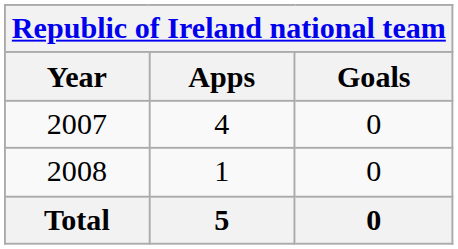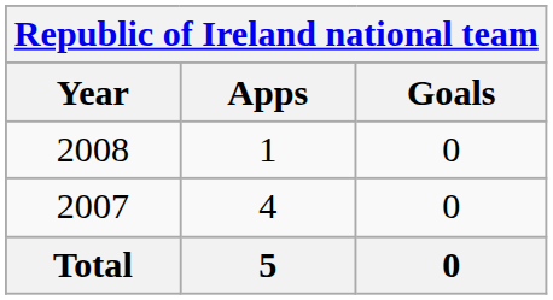 <table class="wikitable" style="text-align:center">
 <tr>
 <th colspan=3><a href='#'>Republic of Ireland national team</a></th>
 </tr>
 <tr>
 <th>Year</th>
 <th>Apps</th>
 <th>Goals</th>
 </tr>
 <tr>
-<td>2007</td>
-<td>4</td>
+<td>2008</td>
+<td>1</td>
 <td>0</td>
 </tr>
 <tr>
-<td>2008</td>
-<td>1</td>
+<td>2007</td>
+<td>4</td>
 <td>0</td>
 </tr>
 <tr>
 <th>Total</th>
 <th>5</th>
 <th>0</th>
 </tr>
 </table>
